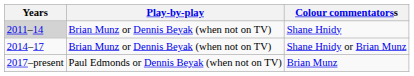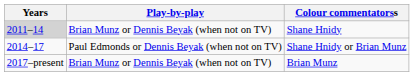 <table class="wikitable">
 <tr>
 <th>Years</th>
 <th><a href='#'>Play-by-play</a></th>
 <th><a href='#'>Colour commentators</a>s</th>
 </tr>
 <tr>
 <td style="background: lightgrey;"><a href='#'>2011</a>–<a href='#'>14</a></td>
 <td><a href='#'>Brian Munz</a> or <a href='#'>Dennis Beyak</a> (when not on TV)</td>
 <td><a href='#'>Shane Hnidy</a></td>
 </tr>
 <tr>
 <td><a href='#'>2014</a>–<a href='#'>17</a></td>
-<td><a href='#'>Brian Munz</a> or <a href='#'>Dennis Beyak</a> (when not on TV)</td>
+<td>Paul Edmonds or <a href='#'>Dennis Beyak</a> (when not on TV)</td>
 <td><a href='#'>Shane Hnidy</a> or <a href='#'>Brian Munz</a></td>
 </tr>
 <tr>
 <td><a href='#'>2017</a>–present</td>
-<td>Paul Edmonds or <a href='#'>Dennis Beyak</a> (when not on TV)</td>
+<td><a href='#'>Brian Munz</a> or <a href='#'>Dennis Beyak</a> (when not on TV)</td>
 <td><a href='#'>Brian Munz</a></td>
 </tr>
 </table>
